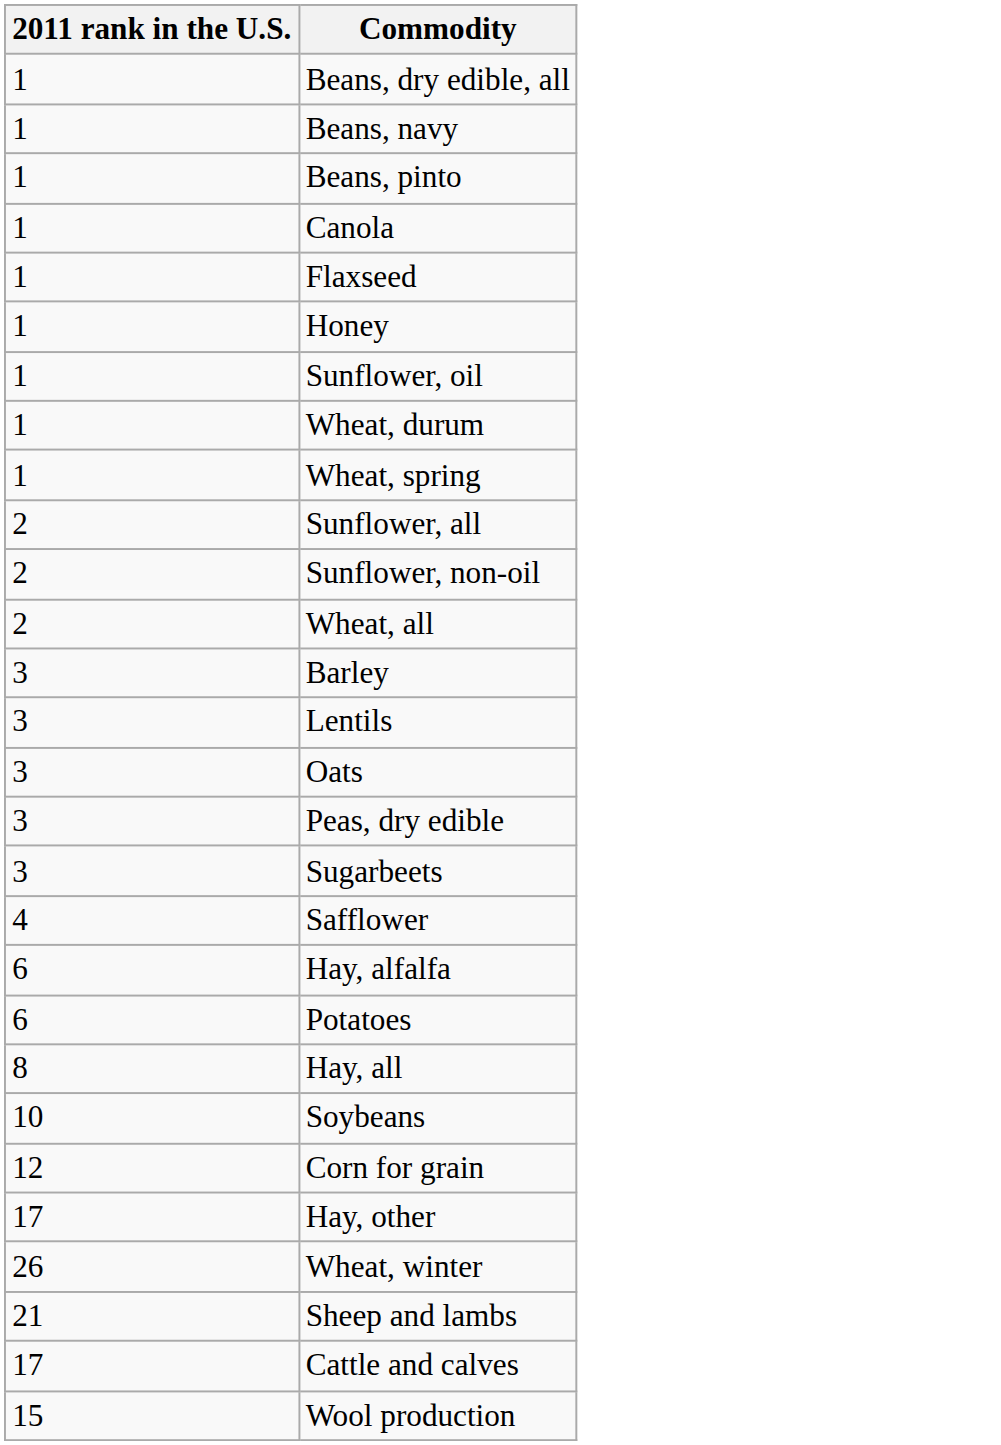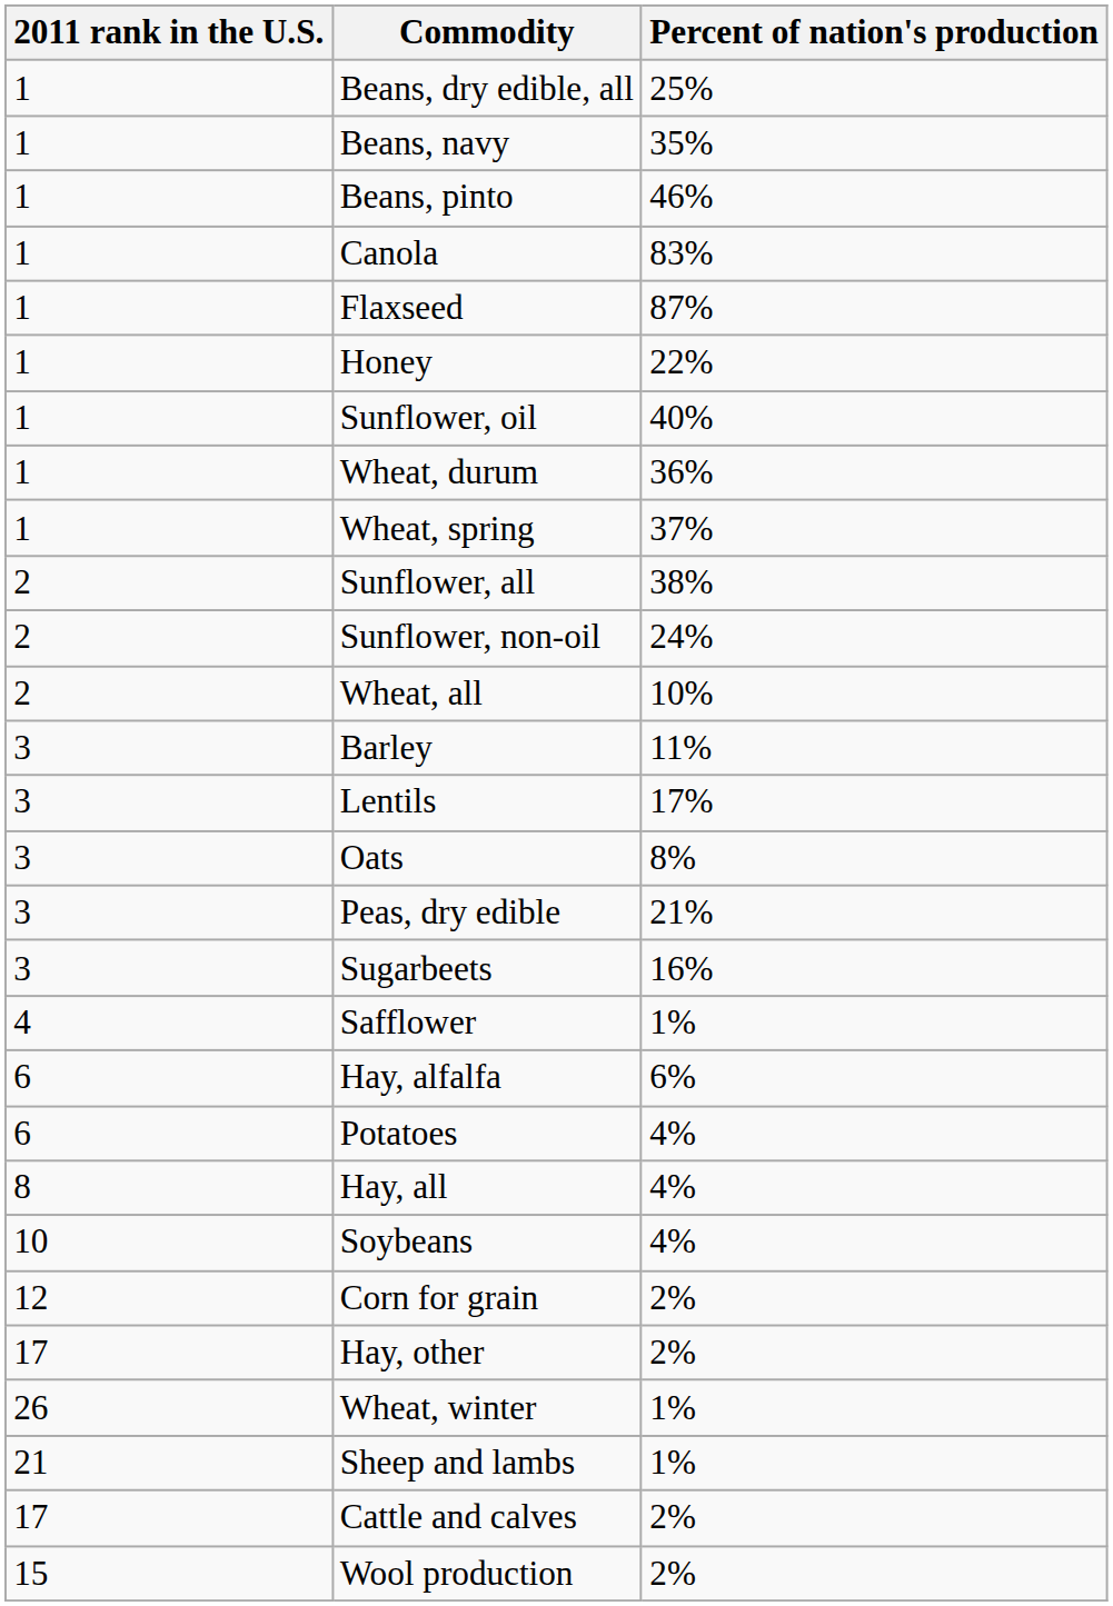 <table class="wikitable sortable">
 <tr>
 <th>2011 rank in the U.S.</th>
 <th>Commodity</th>
+<th>Percent of nation's production</th>
 </tr>
 <tr>
 <td>1</td>
 <td>Beans, dry edible, all</td>
+<td>25%</td>
 </tr>
 <tr>
 <td>1</td>
 <td>Beans, navy</td>
+<td>35%</td>
 </tr>
 <tr>
 <td>1</td>
 <td>Beans, pinto</td>
+<td>46%</td>
 </tr>
 <tr>
 <td>1</td>
 <td>Canola</td>
+<td>83%</td>
 </tr>
 <tr>
 <td>1</td>
 <td>Flaxseed</td>
+<td>87%</td>
 </tr>
 <tr>
 <td>1</td>
 <td>Honey</td>
+<td>22%</td>
 </tr>
 <tr>
 <td>1</td>
 <td>Sunflower, oil</td>
+<td>40%</td>
 </tr>
 <tr>
 <td>1</td>
 <td>Wheat, durum</td>
+<td>36%</td>
 </tr>
 <tr>
 <td>1</td>
 <td>Wheat, spring</td>
+<td>37%</td>
 </tr>
 <tr>
 <td>2</td>
 <td>Sunflower, all</td>
+<td>38%</td>
 </tr>
 <tr>
 <td>2</td>
 <td>Sunflower, non-oil</td>
+<td>24%</td>
 </tr>
 <tr>
 <td>2</td>
 <td>Wheat, all</td>
+<td>10%</td>
 </tr>
 <tr>
 <td>3</td>
 <td>Barley</td>
+<td>11%</td>
 </tr>
 <tr>
 <td>3</td>
 <td>Lentils</td>
+<td>17%</td>
 </tr>
 <tr>
 <td>3</td>
 <td>Oats</td>
+<td>8%</td>
 </tr>
 <tr>
 <td>3</td>
 <td>Peas, dry edible</td>
+<td>21%</td>
 </tr>
 <tr>
 <td>3</td>
 <td>Sugarbeets</td>
+<td>16%</td>
 </tr>
 <tr>
 <td>4</td>
 <td>Safflower</td>
+<td>1%</td>
 </tr>
 <tr>
 <td>6</td>
 <td>Hay, alfalfa</td>
+<td>6%</td>
 </tr>
 <tr>
 <td>6</td>
 <td>Potatoes</td>
+<td>4%</td>
 </tr>
 <tr>
 <td>8</td>
 <td>Hay, all</td>
+<td>4%</td>
 </tr>
 <tr>
 <td>10</td>
 <td>Soybeans</td>
+<td>4%</td>
 </tr>
 <tr>
 <td>12</td>
 <td>Corn for grain</td>
+<td>2%</td>
 </tr>
 <tr>
 <td>17</td>
 <td>Hay, other</td>
+<td>2%</td>
 </tr>
 <tr>
 <td>26</td>
 <td>Wheat, winter</td>
+<td>1%</td>
 </tr>
 <tr>
 <td>21</td>
 <td>Sheep and lambs</td>
+<td>1%</td>
 </tr>
 <tr>
 <td>17</td>
 <td>Cattle and calves</td>
+<td>2%</td>
 </tr>
 <tr>
 <td>15</td>
 <td>Wool production</td>
+<td>2%</td>
 </tr>
 </table>
